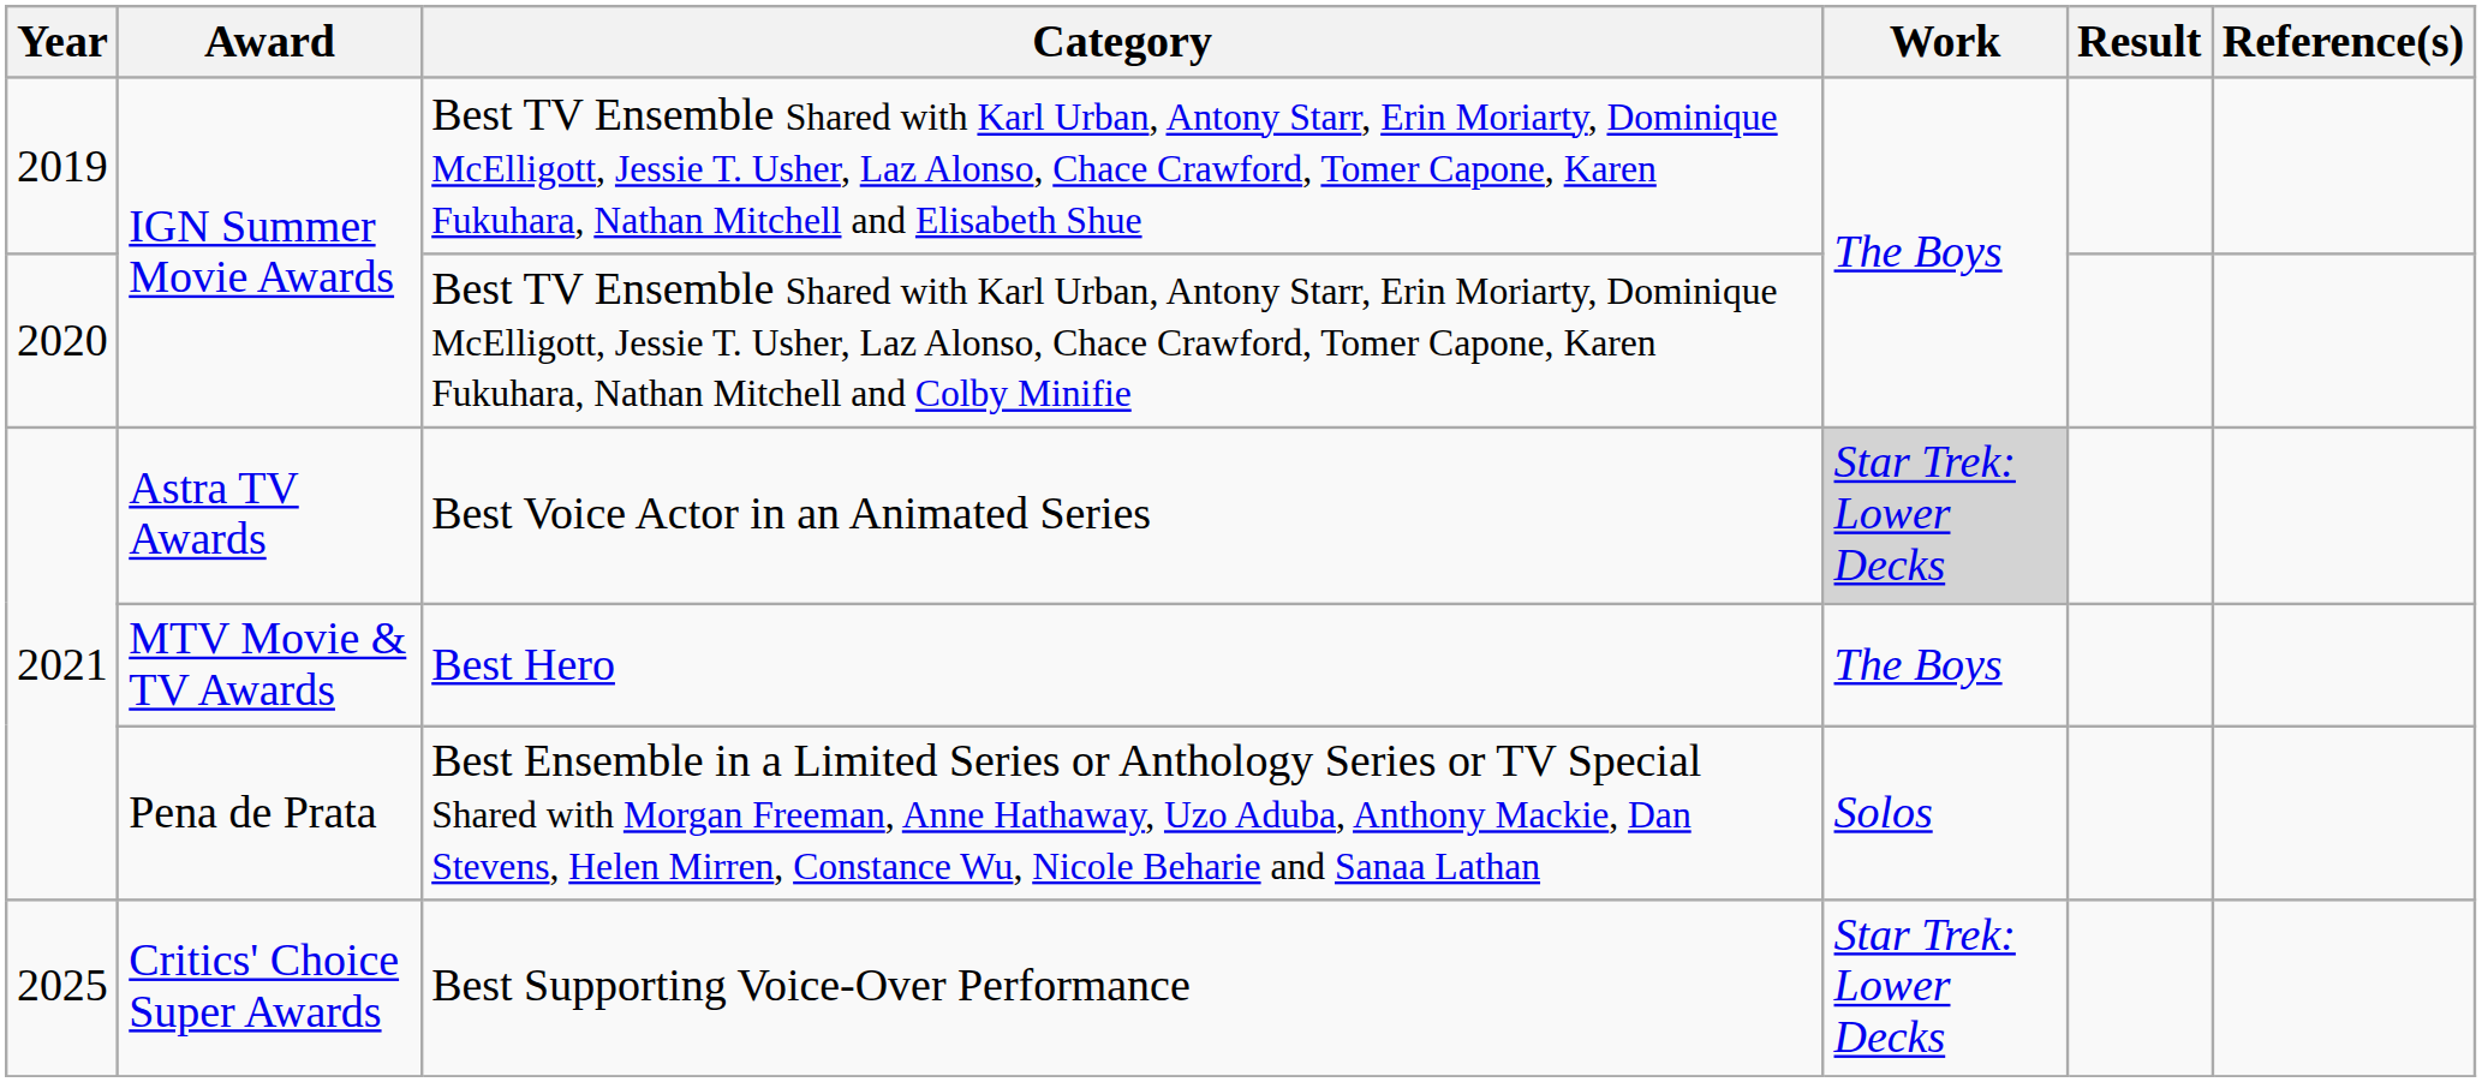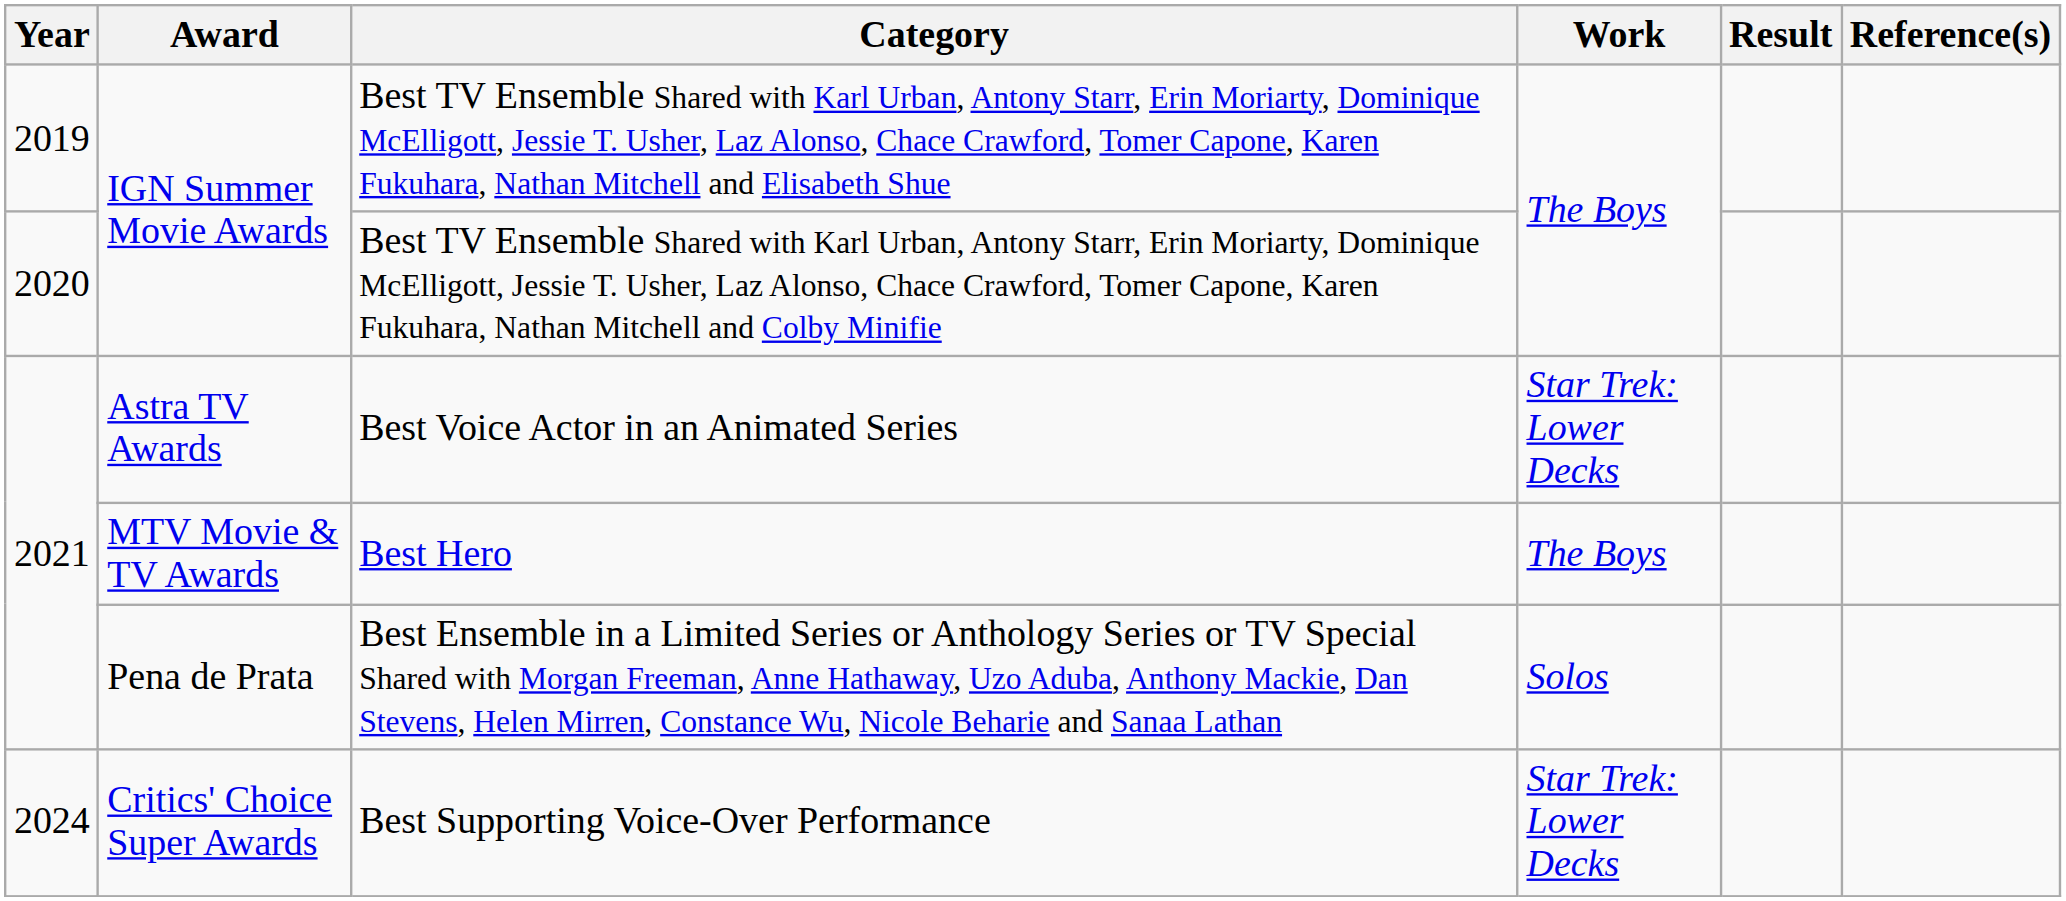 <table class="wikitable sortable">
 <tr>
 <th>Year</th>
 <th>Award</th>
 <th>Category</th>
 <th>Work</th>
 <th>Result</th>
 <th scope="col" class="unsortable">Reference(s)</th>
 </tr>
 <tr>
 <td>2019</td>
 <td rowspan="2"><a href='#'>IGN Summer Movie Awards</a></td>
 <td>Best TV Ensemble <small>Shared with <a href='#'>Karl Urban</a>, <a href='#'>Antony Starr</a>, <a href='#'>Erin Moriarty</a>, <a href='#'>Dominique McElligott</a>, <a href='#'>Jessie T. Usher</a>, <a href='#'>Laz Alonso</a>, <a href='#'>Chace Crawford</a>, <a href='#'>Tomer Capone</a>, <a href='#'>Karen Fukuhara</a>, <a href='#'>Nathan Mitchell</a> and <a href='#'>Elisabeth Shue</a></small></td>
 <td rowspan="2"><em><a href='#'>The Boys</a></em></td>
 <td></td>
 <td></td>
 </tr>
 <tr>
 <td>2020</td>
 <td>Best TV Ensemble <small>Shared with Karl Urban, Antony Starr, Erin Moriarty, Dominique McElligott, Jessie T. Usher, Laz Alonso, Chace Crawford, Tomer Capone, Karen Fukuhara, Nathan Mitchell and <a href='#'>Colby Minifie</a></small></td>
 <td></td>
 <td></td>
 </tr>
 <tr>
 <td rowspan="3">2021</td>
 <td><a href='#'>Astra TV Awards</a></td>
 <td>Best Voice Actor in an Animated Series</td>
-<td style="background: lightgrey;"><em><a href='#'>Star Trek: Lower Decks</a></em></td>
+<td><em><a href='#'>Star Trek: Lower Decks</a></em></td>
 <td></td>
 <td></td>
 </tr>
 <tr>
 <td><a href='#'>MTV Movie & TV Awards</a></td>
 <td><a href='#'>Best Hero</a></td>
 <td><em><a href='#'>The Boys</a></em></td>
 <td></td>
 <td></td>
 </tr>
 <tr>
 <td>Pena de Prata</td>
 <td>Best Ensemble in a Limited Series or Anthology Series or TV Special <small>Shared with <a href='#'>Morgan Freeman</a>, <a href='#'>Anne Hathaway</a>, <a href='#'>Uzo Aduba</a>, <a href='#'>Anthony Mackie</a>, <a href='#'>Dan Stevens</a>, <a href='#'>Helen Mirren</a>, <a href='#'>Constance Wu</a>, <a href='#'>Nicole Beharie</a> and <a href='#'>Sanaa Lathan</a></small></td>
 <td><em><a href='#'>Solos</a></em></td>
 <td></td>
 <td></td>
 </tr>
 <tr>
-<td>2025</td>
+<td>2024</td>
 <td><a href='#'>Critics' Choice Super Awards</a></td>
 <td>Best Supporting Voice-Over Performance</td>
 <td><em><a href='#'>Star Trek: Lower Decks</a></em></td>
 <td></td>
 <td></td>
 </tr>
 </table>
